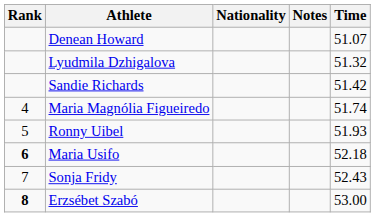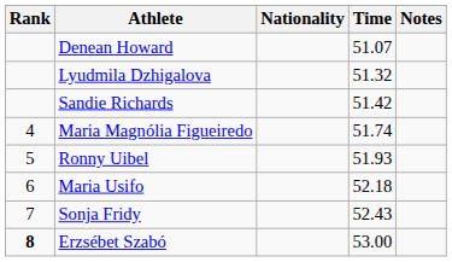 <table class="wikitable sortable" style="text-align:center">
 <tr>
 <th>Rank</th>
 <th>Athlete</th>
 <th>Nationality</th>
+<th>Time</th>
 <th>Notes</th>
-<th>Time</th>
 </tr>
 <tr>
 <td></td>
 <td align=left><a href='#'>Denean Howard</a></td>
 <td align=left></td>
+<td>51.07</td>
 <td></td>
-<td>51.07</td>
 </tr>
 <tr>
 <td></td>
 <td align=left><a href='#'>Lyudmila Dzhigalova</a></td>
 <td align=left></td>
+<td>51.32</td>
 <td></td>
-<td>51.32</td>
 </tr>
 <tr>
 <td></td>
 <td align=left><a href='#'>Sandie Richards</a></td>
 <td align=left></td>
+<td>51.42</td>
 <td></td>
-<td>51.42</td>
 </tr>
 <tr>
 <td>4</td>
 <td align=left><a href='#'>Maria Magnólia Figueiredo</a></td>
 <td align=left></td>
+<td>51.74</td>
 <td></td>
-<td>51.74</td>
 </tr>
 <tr>
 <td>5</td>
 <td align=left><a href='#'>Ronny Uibel</a></td>
 <td align=left></td>
+<td>51.93</td>
 <td></td>
-<td>51.93</td>
 </tr>
 <tr>
-<td><strong>6</strong></td>
+<td>6</td>
 <td align=left><a href='#'>Maria Usifo</a></td>
 <td align=left></td>
+<td>52.18</td>
 <td></td>
-<td>52.18</td>
 </tr>
 <tr>
 <td>7</td>
 <td align=left><a href='#'>Sonja Fridy</a></td>
 <td align=left></td>
+<td>52.43</td>
 <td></td>
-<td>52.43</td>
 </tr>
 <tr>
 <td><strong>8</strong></td>
 <td align=left><a href='#'>Erzsébet Szabó</a></td>
 <td align=left></td>
+<td>53.00</td>
 <td></td>
-<td>53.00</td>
 </tr>
 </table>
